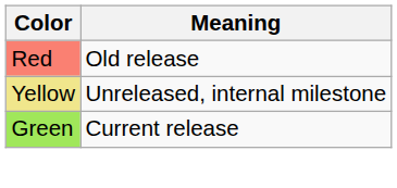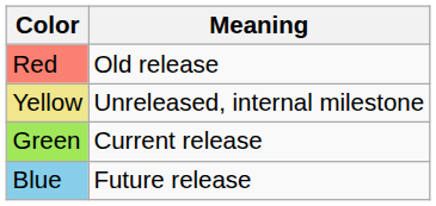 <table class="wikitable" style="float:right;">
 <tr>
 <th>Color</th>
 <th>Meaning</th>
 </tr>
 <tr>
 <td style="background:salmon;">Red</td>
 <td>Old release</td>
 </tr>
 <tr>
 <td style="background:khaki;">Yellow</td>
 <td>Unreleased, internal milestone</td>
 </tr>
 <tr>
 <td style="background:#a0e75a;">Green</td>
 <td>Current release</td>
 </tr>
+<tr>
+<td style="background:skyBlue;">Blue</td>
+<td>Future release</td>
+</tr>
 </table>
